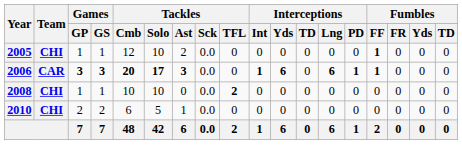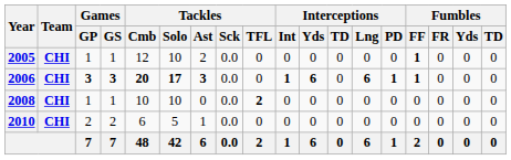 <table class="wikitable" style="text-align:center">
 <tr>
 <th rowspan="2">Year</th>
 <th rowspan="2">Team</th>
 <th colspan="2">Games</th>
 <th colspan="5">Tackles</th>
 <th colspan="5">Interceptions</th>
 <th colspan="4">Fumbles</th>
 </tr>
 <tr>
 <th>GP</th>
 <th>GS</th>
 <th>Cmb</th>
 <th>Solo</th>
 <th>Ast</th>
 <th>Sck</th>
 <th>TFL</th>
 <th>Int</th>
 <th>Yds</th>
 <th>TD</th>
 <th>Lng</th>
 <th>PD</th>
 <th>FF</th>
 <th>FR</th>
 <th>Yds</th>
 <th>TD</th>
 </tr>
 <tr>
 <th><a href='#'>2005</a></th>
 <th><a href='#'>CHI</a></th>
 <td>1</td>
 <td>1</td>
 <td>12</td>
 <td>10</td>
 <td>2</td>
 <td>0.0</td>
 <td>0</td>
 <td>0</td>
 <td>0</td>
 <td>0</td>
 <td>0</td>
 <td>0</td>
 <td><strong>1</strong></td>
 <td>0</td>
 <td>0</td>
 <td>0</td>
 </tr>
 <tr>
 <th><a href='#'>2006</a></th>
-<th><a href='#'>CAR</a></th>
+<th><a href='#'>CHI</a></th>
 <td><strong>3</strong></td>
 <td><strong>3</strong></td>
 <td><strong>20</strong></td>
 <td><strong>17</strong></td>
 <td><strong>3</strong></td>
 <td>0.0</td>
 <td>0</td>
 <td><strong>1</strong></td>
 <td><strong>6</strong></td>
 <td>0</td>
 <td><strong>6</strong></td>
 <td><strong>1</strong></td>
 <td><strong>1</strong></td>
 <td>0</td>
 <td>0</td>
 <td>0</td>
 </tr>
 <tr>
 <th><a href='#'>2008</a></th>
 <th><a href='#'>CHI</a></th>
 <td>1</td>
 <td>1</td>
 <td>10</td>
 <td>10</td>
 <td>0</td>
 <td>0.0</td>
 <td><strong>2</strong></td>
 <td>0</td>
 <td>0</td>
 <td>0</td>
 <td>0</td>
 <td>0</td>
 <td>0</td>
 <td>0</td>
 <td>0</td>
 <td>0</td>
 </tr>
 <tr>
 <th><a href='#'>2010</a></th>
 <th><a href='#'>CHI</a></th>
 <td>2</td>
 <td>2</td>
 <td>6</td>
 <td>5</td>
 <td>1</td>
 <td>0.0</td>
 <td>0</td>
 <td>0</td>
 <td>0</td>
 <td>0</td>
 <td>0</td>
 <td>0</td>
 <td>0</td>
 <td>0</td>
 <td>0</td>
 <td>0</td>
 </tr>
 <tr>
 <th colspan="2"></th>
 <th>7</th>
 <th>7</th>
 <th>48</th>
 <th>42</th>
 <th>6</th>
 <th>0.0</th>
 <th>2</th>
 <th>1</th>
 <th>6</th>
 <th>0</th>
 <th>6</th>
 <th>1</th>
 <th>2</th>
 <th>0</th>
 <th>0</th>
 <th>0</th>
 </tr>
 </table>
